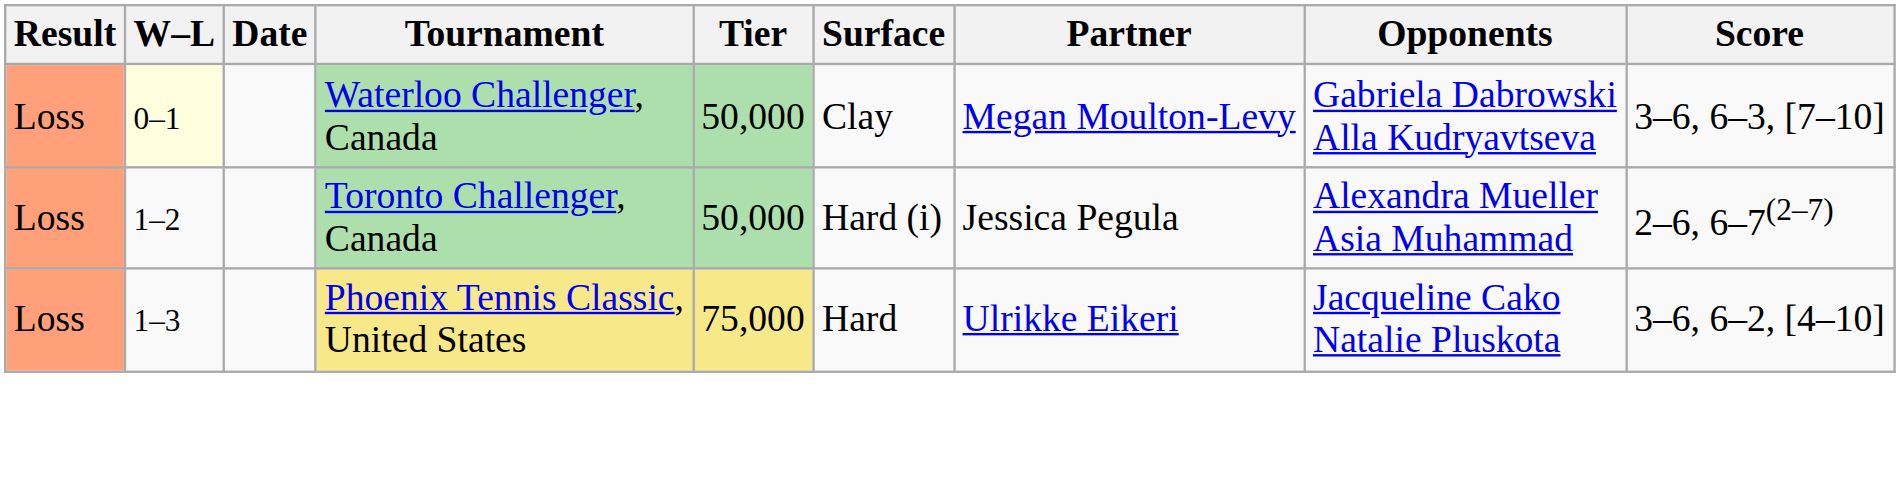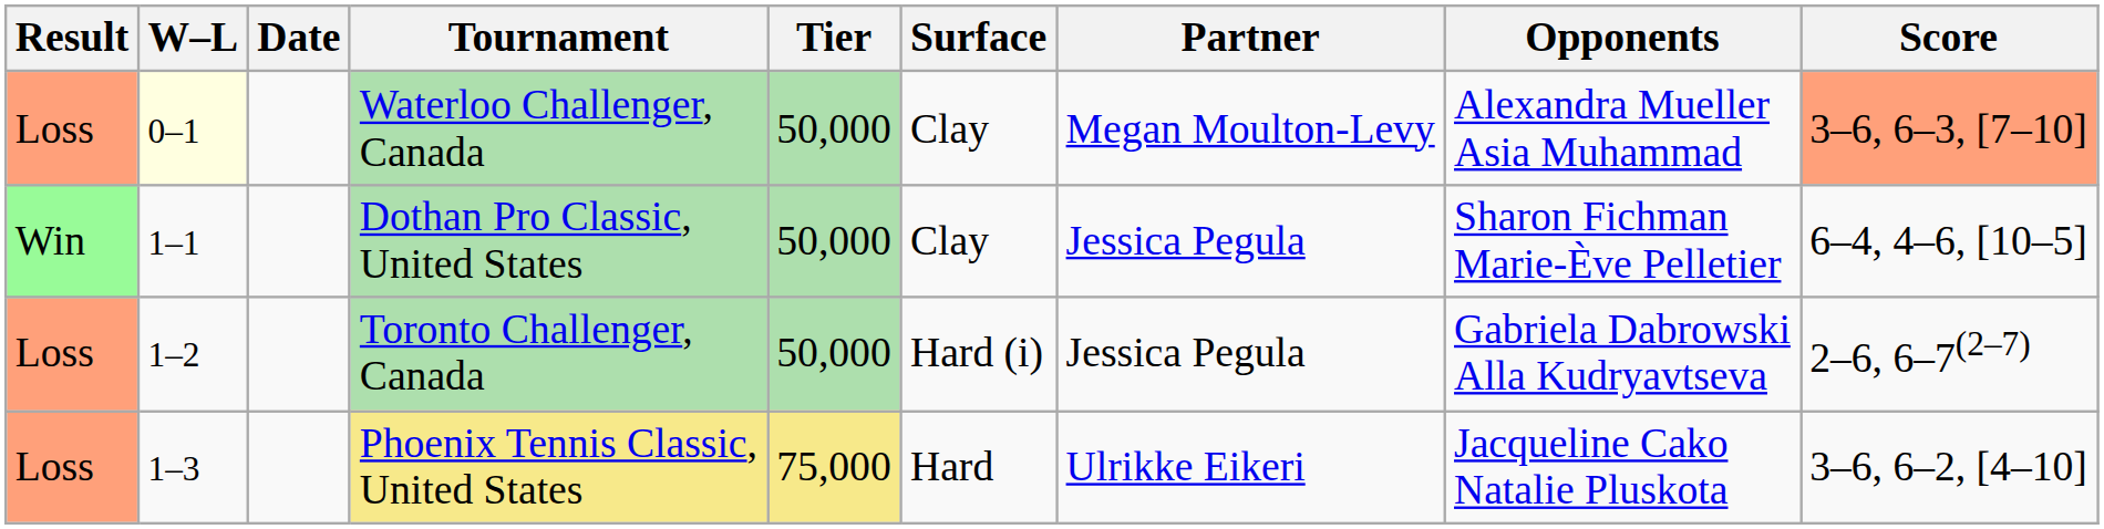 <table class="sortable wikitable nowrap">
 <tr>
 <th>Result</th>
 <th class="unsortable">W–L</th>
 <th>Date</th>
 <th>Tournament</th>
 <th>Tier</th>
 <th>Surface</th>
 <th>Partner</th>
 <th>Opponents</th>
 <th class="unsortable">Score</th>
 </tr>
 <tr>
 <td style="background:#ffa07a;">Loss</td>
 <td style="background: lightyellow;"><small>0–1</small></td>
 <td><a href='#'></a></td>
 <td style="background:#addfad;"><a href='#'>Waterloo Challenger</a>, <br> Canada</td>
 <td style="background:#addfad;">50,000</td>
 <td>Clay</td>
 <td> <a href='#'>Megan Moulton-Levy</a></td>
-<td> <a href='#'>Gabriela Dabrowski</a> <br>  <a href='#'>Alla Kudryavtseva</a></td>
-<td>3–6, 6–3, [7–10]</td>
+<td> <a href='#'>Alexandra Mueller</a> <br>  <a href='#'>Asia Muhammad</a></td>
+<td style="background: lightsalmon;">3–6, 6–3, [7–10]</td>
+</tr>
+<tr>
+<td style="background:#98fb98;">Win</td>
+<td><small>1–1</small></td>
+<td><a href='#'></a></td>
+<td style="background:#addfad;"><a href='#'>Dothan Pro Classic</a>, <br> United States</td>
+<td style="background:#addfad;">50,000</td>
+<td>Clay</td>
+<td> <a href='#'>Jessica Pegula</a></td>
+<td> <a href='#'>Sharon Fichman</a> <br>  <a href='#'>Marie-Ève Pelletier</a></td>
+<td>6–4, 4–6, [10–5]</td>
 </tr>
 <tr>
 <td style="background:#ffa07a;">Loss</td>
 <td><small>1–2</small></td>
 <td><a href='#'></a></td>
 <td style="background:#addfad;"><a href='#'>Toronto Challenger</a>, <br> Canada</td>
 <td style="background:#addfad;">50,000</td>
 <td>Hard (i)</td>
 <td> Jessica Pegula</td>
-<td> <a href='#'>Alexandra Mueller</a> <br>  <a href='#'>Asia Muhammad</a></td>
+<td> <a href='#'>Gabriela Dabrowski</a> <br>  <a href='#'>Alla Kudryavtseva</a></td>
 <td>2–6, 6–7<sup>(2–7)</sup></td>
 </tr>
 <tr>
 <td style="background:#ffa07a;">Loss</td>
 <td><small>1–3</small></td>
 <td><a href='#'></a></td>
 <td style="background:#f7e98a;"><a href='#'>Phoenix Tennis Classic</a>, <br> United States</td>
 <td style="background:#f7e98a;">75,000</td>
 <td>Hard</td>
 <td> <a href='#'>Ulrikke Eikeri</a></td>
 <td> <a href='#'>Jacqueline Cako</a> <br>  <a href='#'>Natalie Pluskota</a></td>
 <td>3–6, 6–2, [4–10]</td>
 </tr>
 </table>
